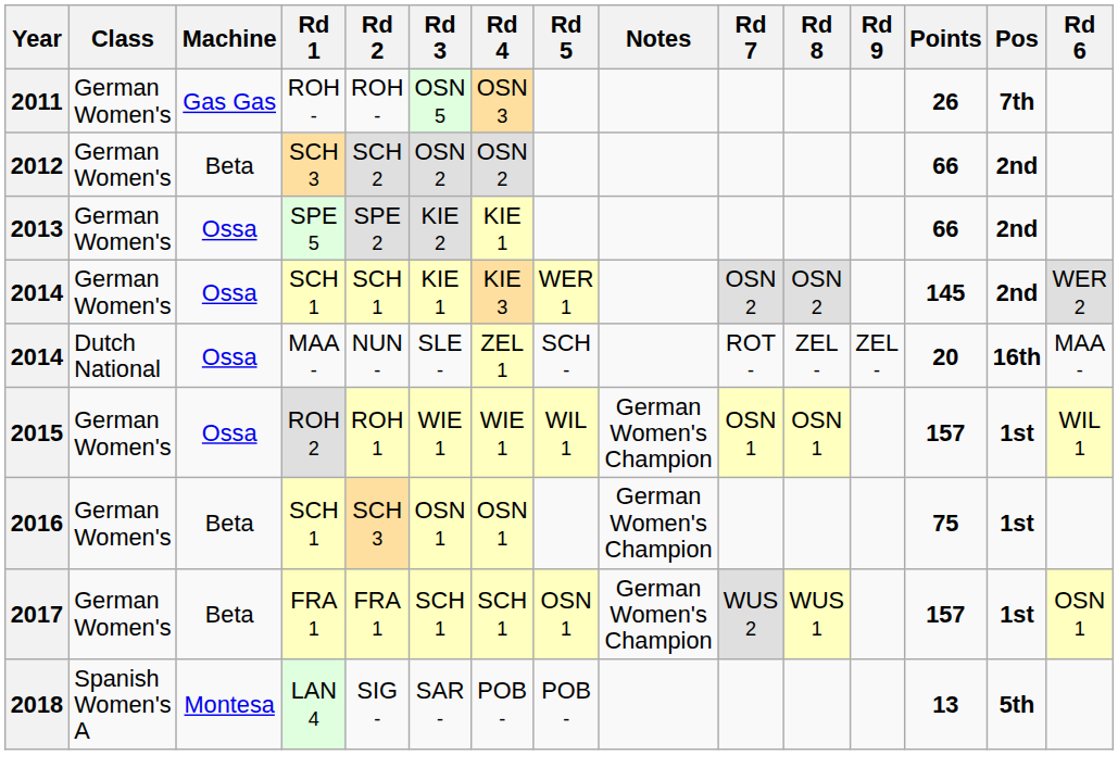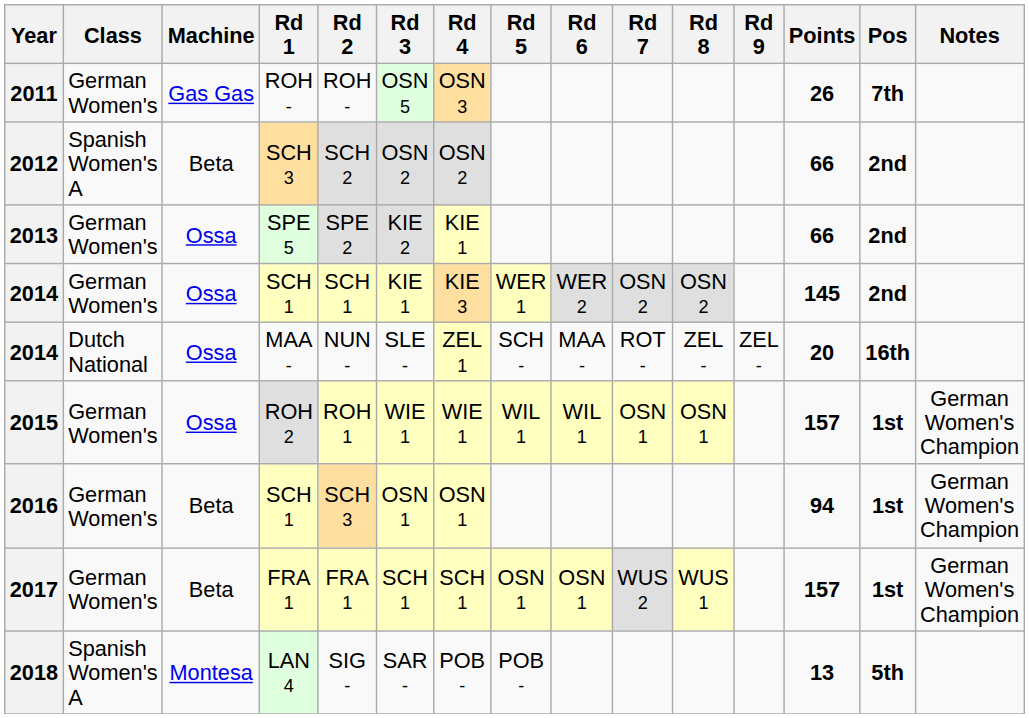 <table class="wikitable" style="text-align:center; font-size:95%">
 <tr valign="top">
 <th valign="middle">Year</th>
 <th valign="middle">Class</th>
 <th valign="middle">Machine</th>
 <th>Rd<br>1</th>
 <th>Rd<br>2</th>
 <th>Rd<br>3</th>
 <th>Rd<br>4</th>
 <th>Rd<br>5</th>
-<th valign="middle">Notes</th>
+<th>Rd<br>6</th>
 <th>Rd<br>7</th>
 <th>Rd<br>8</th>
 <th>Rd<br>9</th>
 <th valign="middle">Points</th>
 <th valign="middle">Pos</th>
-<th>Rd<br>6</th>
+<th valign="middle">Notes</th>
 </tr>
 <tr>
 <th>2011</th>
 <td align="left"> German Women's</td>
 <td><a href='#'>Gas Gas</a></td>
 <td>ROH<br><small>-</small></td>
 <td>ROH<br><small>-</small></td>
 <td style="background:#DFFFDF;">OSN<br><small>5</small></td>
 <td style="background:#FFDF9F;">OSN<br><small>3</small></td>
 <td></td>
 <td></td>
 <td></td>
 <td></td>
 <td></td>
 <td><strong>26</strong></td>
 <td><strong>7th</strong></td>
 <td></td>
 </tr>
 <tr>
 <th>2012</th>
-<td align="left"> German Women's</td>
+<td align="left"> Spanish Women's A</td>
 <td>Beta</td>
 <td style="background:#FFDF9F;">SCH<br><small>3</small></td>
 <td style="background:#DFDFDF;">SCH<br><small>2</small></td>
 <td style="background:#DFDFDF;">OSN<br><small>2</small></td>
 <td style="background:#DFDFDF;">OSN<br><small>2</small></td>
 <td></td>
 <td></td>
 <td></td>
 <td></td>
 <td></td>
 <td><strong>66</strong></td>
 <td><strong>2nd</strong></td>
 <td></td>
 </tr>
 <tr>
 <th>2013</th>
 <td align="left"> German Women's</td>
 <td><a href='#'>Ossa</a></td>
 <td style="background:#DFFFDF;">SPE<br><small>5</small></td>
 <td style="background:#DFDFDF;">SPE<br><small>2</small></td>
 <td style="background:#DFDFDF;">KIE<br><small>2</small></td>
 <td style="background:#FFFFBF;">KIE<br><small>1</small></td>
 <td></td>
 <td></td>
 <td></td>
 <td></td>
 <td></td>
 <td><strong>66</strong></td>
 <td><strong>2nd</strong></td>
 <td></td>
 </tr>
 <tr>
 <th>2014</th>
 <td align="left"> German Women's</td>
 <td><a href='#'>Ossa</a></td>
 <td style="background:#FFFFBF;">SCH<br><small>1</small></td>
 <td style="background:#FFFFBF;">SCH<br><small>1</small></td>
 <td style="background:#FFFFBF;">KIE<br><small>1</small></td>
 <td style="background:#FFDF9F;">KIE<br><small>3</small></td>
 <td style="background:#FFFFBF;">WER<br><small>1</small></td>
-<td></td>
+<td style="background:#DFDFDF;">WER<br><small>2</small></td>
 <td style="background:#DFDFDF;">OSN<br><small>2</small></td>
 <td style="background:#DFDFDF;">OSN<br><small>2</small></td>
 <td></td>
 <td><strong>145</strong></td>
 <td><strong>2nd</strong></td>
-<td style="background:#DFDFDF;">WER<br><small>2</small></td>
+<td></td>
 </tr>
 <tr>
 <th>2014</th>
 <td align="left"> Dutch National</td>
 <td><a href='#'>Ossa</a></td>
 <td>MAA<br><small>-</small></td>
 <td>NUN<br><small>-</small></td>
 <td>SLE<br><small>-</small></td>
 <td style="background:#FFFFBF;">ZEL<br><small>1</small></td>
 <td>SCH<br><small>-</small></td>
-<td></td>
+<td>MAA<br><small>-</small></td>
 <td>ROT<br><small>-</small></td>
 <td>ZEL<br><small>-</small></td>
 <td>ZEL<br><small>-</small></td>
 <td><strong>20</strong></td>
 <td><strong>16th</strong></td>
-<td>MAA<br><small>-</small></td>
+<td></td>
 </tr>
 <tr>
 <th>2015</th>
 <td align="left"> German Women's</td>
 <td><a href='#'>Ossa</a></td>
 <td style="background:#DFDFDF;">ROH<br><small>2</small></td>
 <td style="background:#FFFFBF;">ROH<br><small>1</small></td>
 <td style="background:#FFFFBF;">WIE<br><small>1</small></td>
 <td style="background:#FFFFBF;">WIE<br><small>1</small></td>
 <td style="background:#FFFFBF;">WIL<br><small>1</small></td>
-<td>German Women's Champion</td>
+<td style="background:#FFFFBF;">WIL<br><small>1</small></td>
 <td style="background:#FFFFBF;">OSN<br><small>1</small></td>
 <td style="background:#FFFFBF;">OSN<br><small>1</small></td>
 <td></td>
 <td><strong>157</strong></td>
 <td><strong>1st</strong></td>
-<td style="background:#FFFFBF;">WIL<br><small>1</small></td>
+<td>German Women's Champion</td>
 </tr>
 <tr>
 <th>2016</th>
 <td align="left"> German Women's</td>
 <td>Beta</td>
 <td style="background:#FFFFBF;">SCH<br><small>1</small></td>
 <td style="background:#FFDF9F;">SCH<br><small>3</small></td>
 <td style="background:#FFFFBF;">OSN<br><small>1</small></td>
 <td style="background:#FFFFBF;">OSN<br><small>1</small></td>
 <td></td>
-<td>German Women's Champion</td>
 <td></td>
 <td></td>
 <td></td>
-<td><strong>75</strong></td>
+<td></td>
+<td><strong>94</strong></td>
 <td><strong>1st</strong></td>
-<td></td>
+<td>German Women's Champion</td>
 </tr>
 <tr>
 <th>2017</th>
 <td align="left"> German Women's</td>
 <td>Beta</td>
 <td style="background:#FFFFBF;">FRA<br><small>1</small></td>
 <td style="background:#FFFFBF;">FRA<br><small>1</small></td>
 <td style="background:#FFFFBF;">SCH<br><small>1</small></td>
 <td style="background:#FFFFBF;">SCH<br><small>1</small></td>
 <td style="background:#FFFFBF;">OSN<br><small>1</small></td>
-<td>German Women's Champion</td>
+<td style="background:#FFFFBF;">OSN<br><small>1</small></td>
 <td style="background:#DFDFDF;">WUS<br><small>2</small></td>
 <td style="background:#FFFFBF;">WUS<br><small>1</small></td>
 <td></td>
 <td><strong>157</strong></td>
 <td><strong>1st</strong></td>
-<td style="background:#FFFFBF;">OSN<br><small>1</small></td>
+<td>German Women's Champion</td>
 </tr>
 <tr>
 <th>2018</th>
 <td align="left"> Spanish Women's A</td>
 <td><a href='#'>Montesa</a></td>
 <td style="background:#DFFFDF;">LAN<br><small>4</small></td>
 <td>SIG<br><small>-</small></td>
 <td>SAR<br><small>-</small></td>
 <td>POB<br><small>-</small></td>
 <td>POB<br><small>-</small></td>
 <td></td>
 <td></td>
 <td></td>
 <td></td>
 <td><strong>13</strong></td>
 <td><strong>5th</strong></td>
 <td></td>
 </tr>
 </table>
